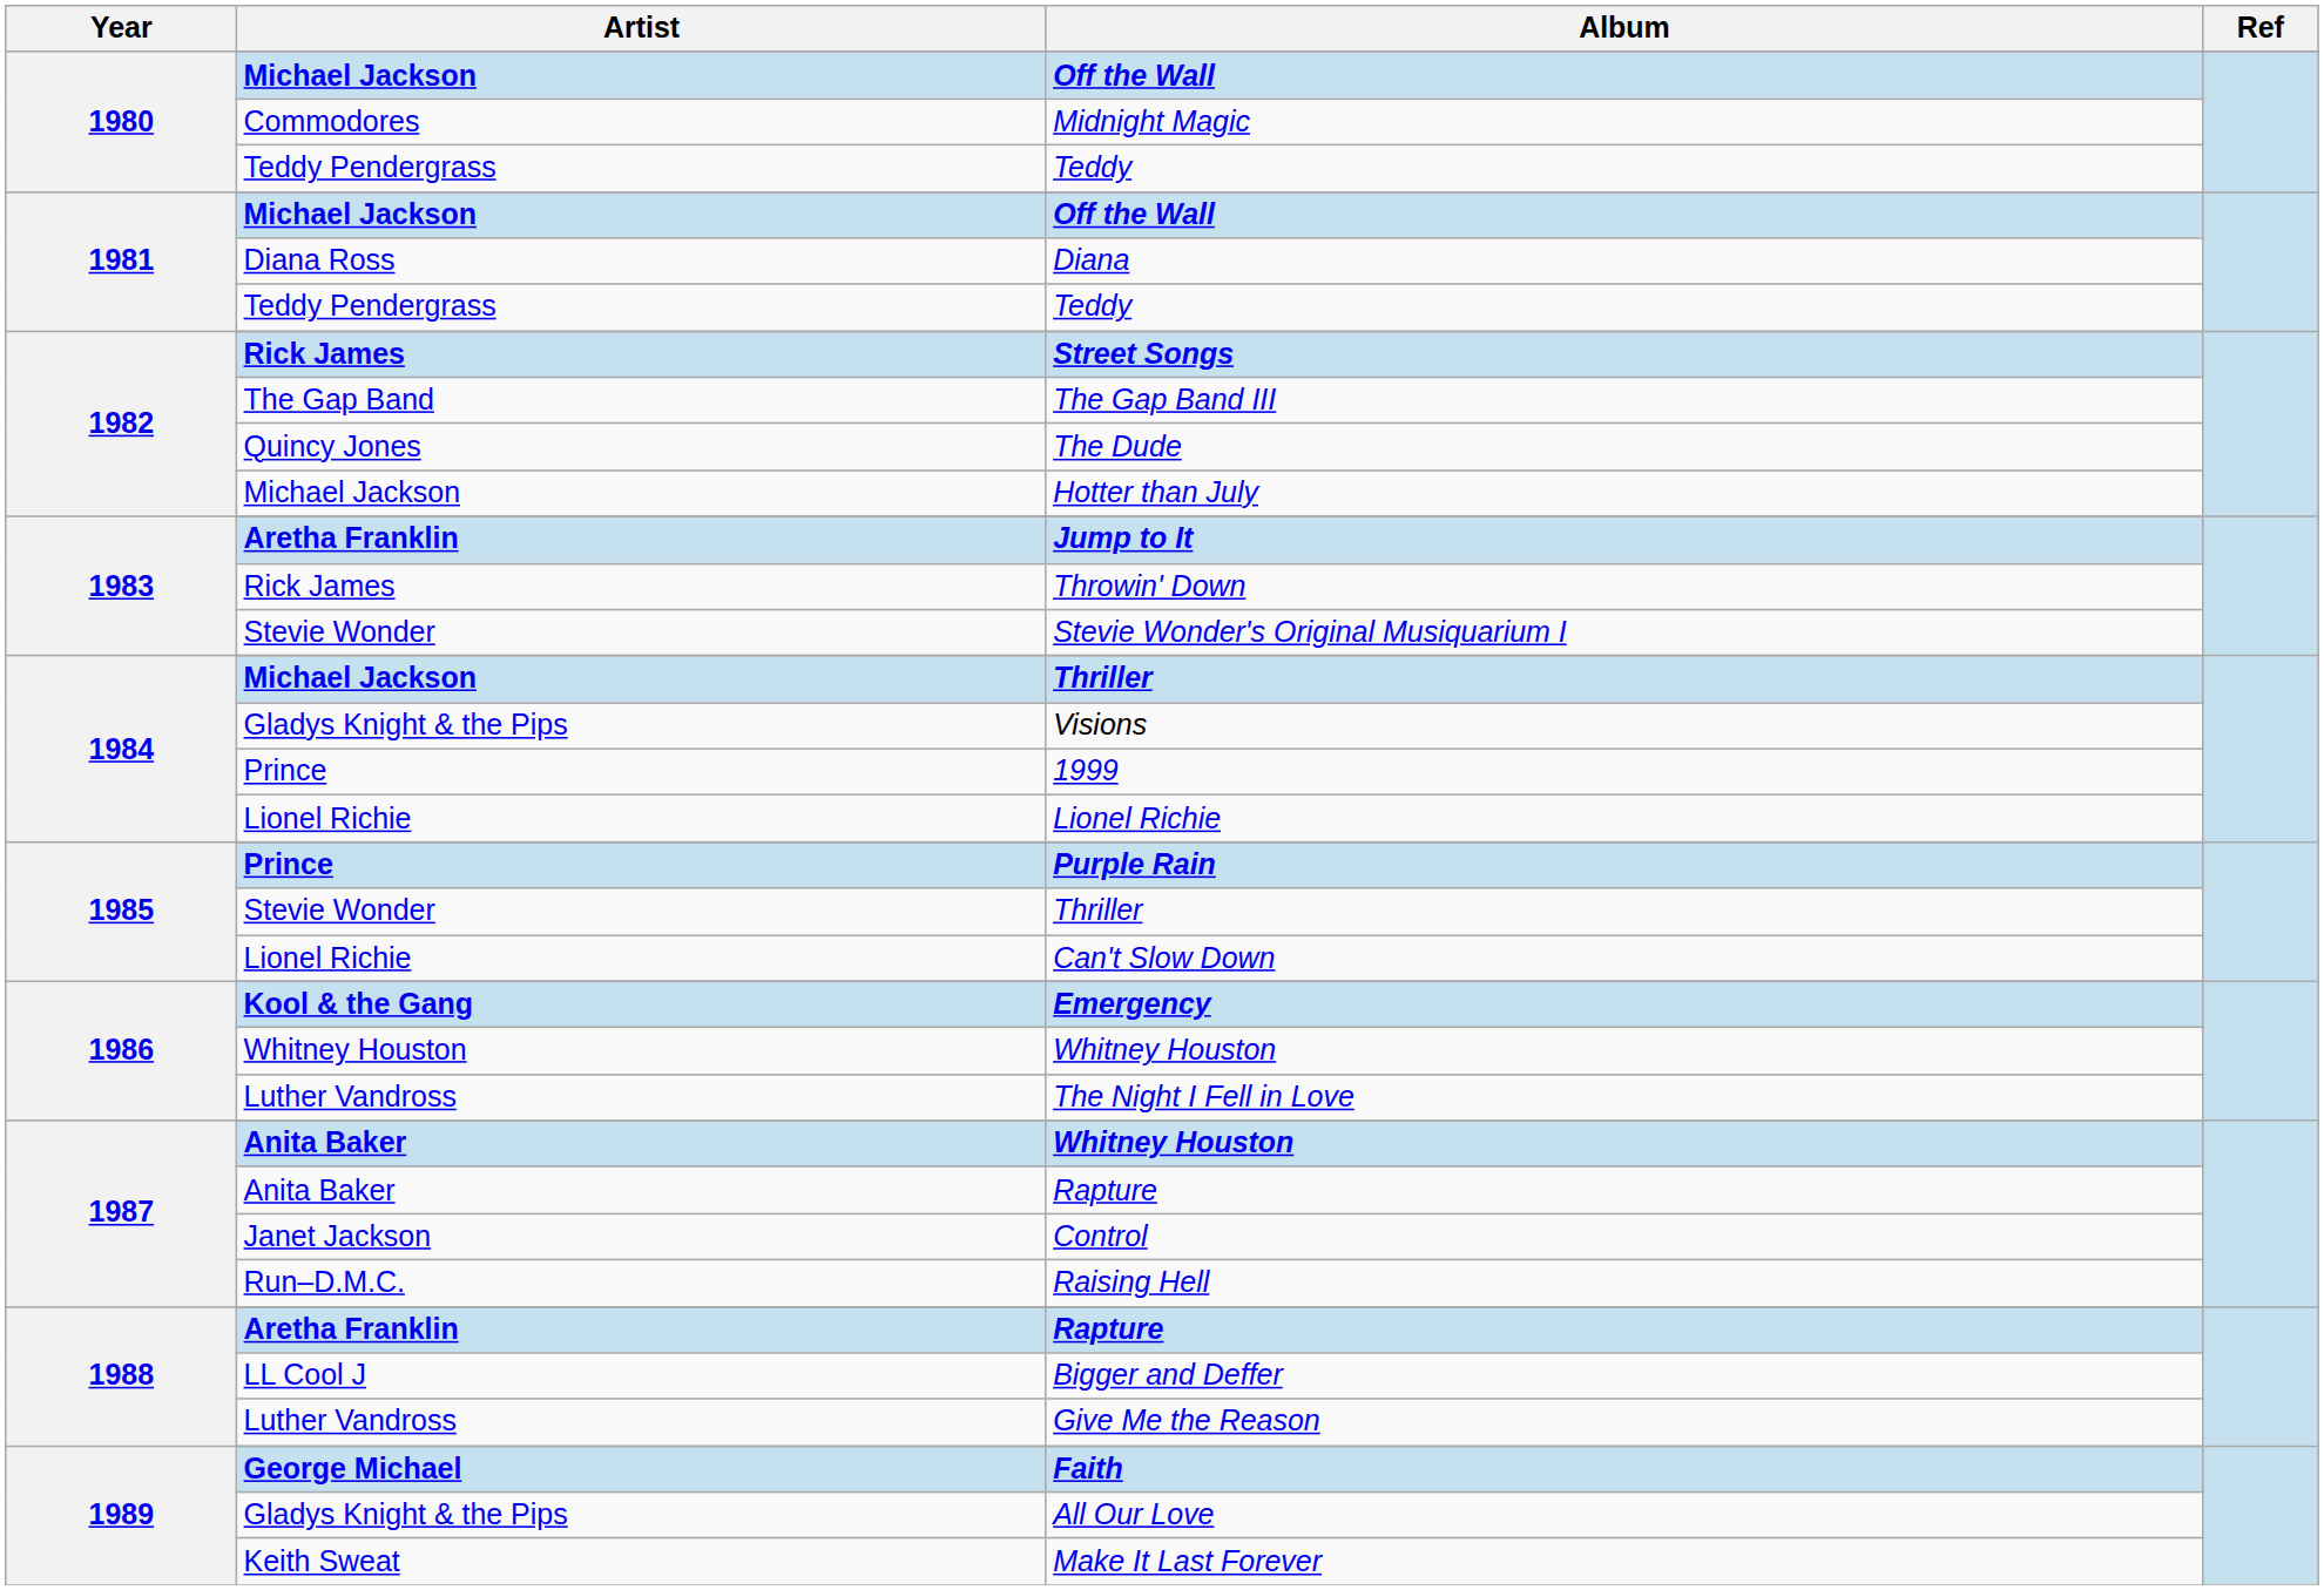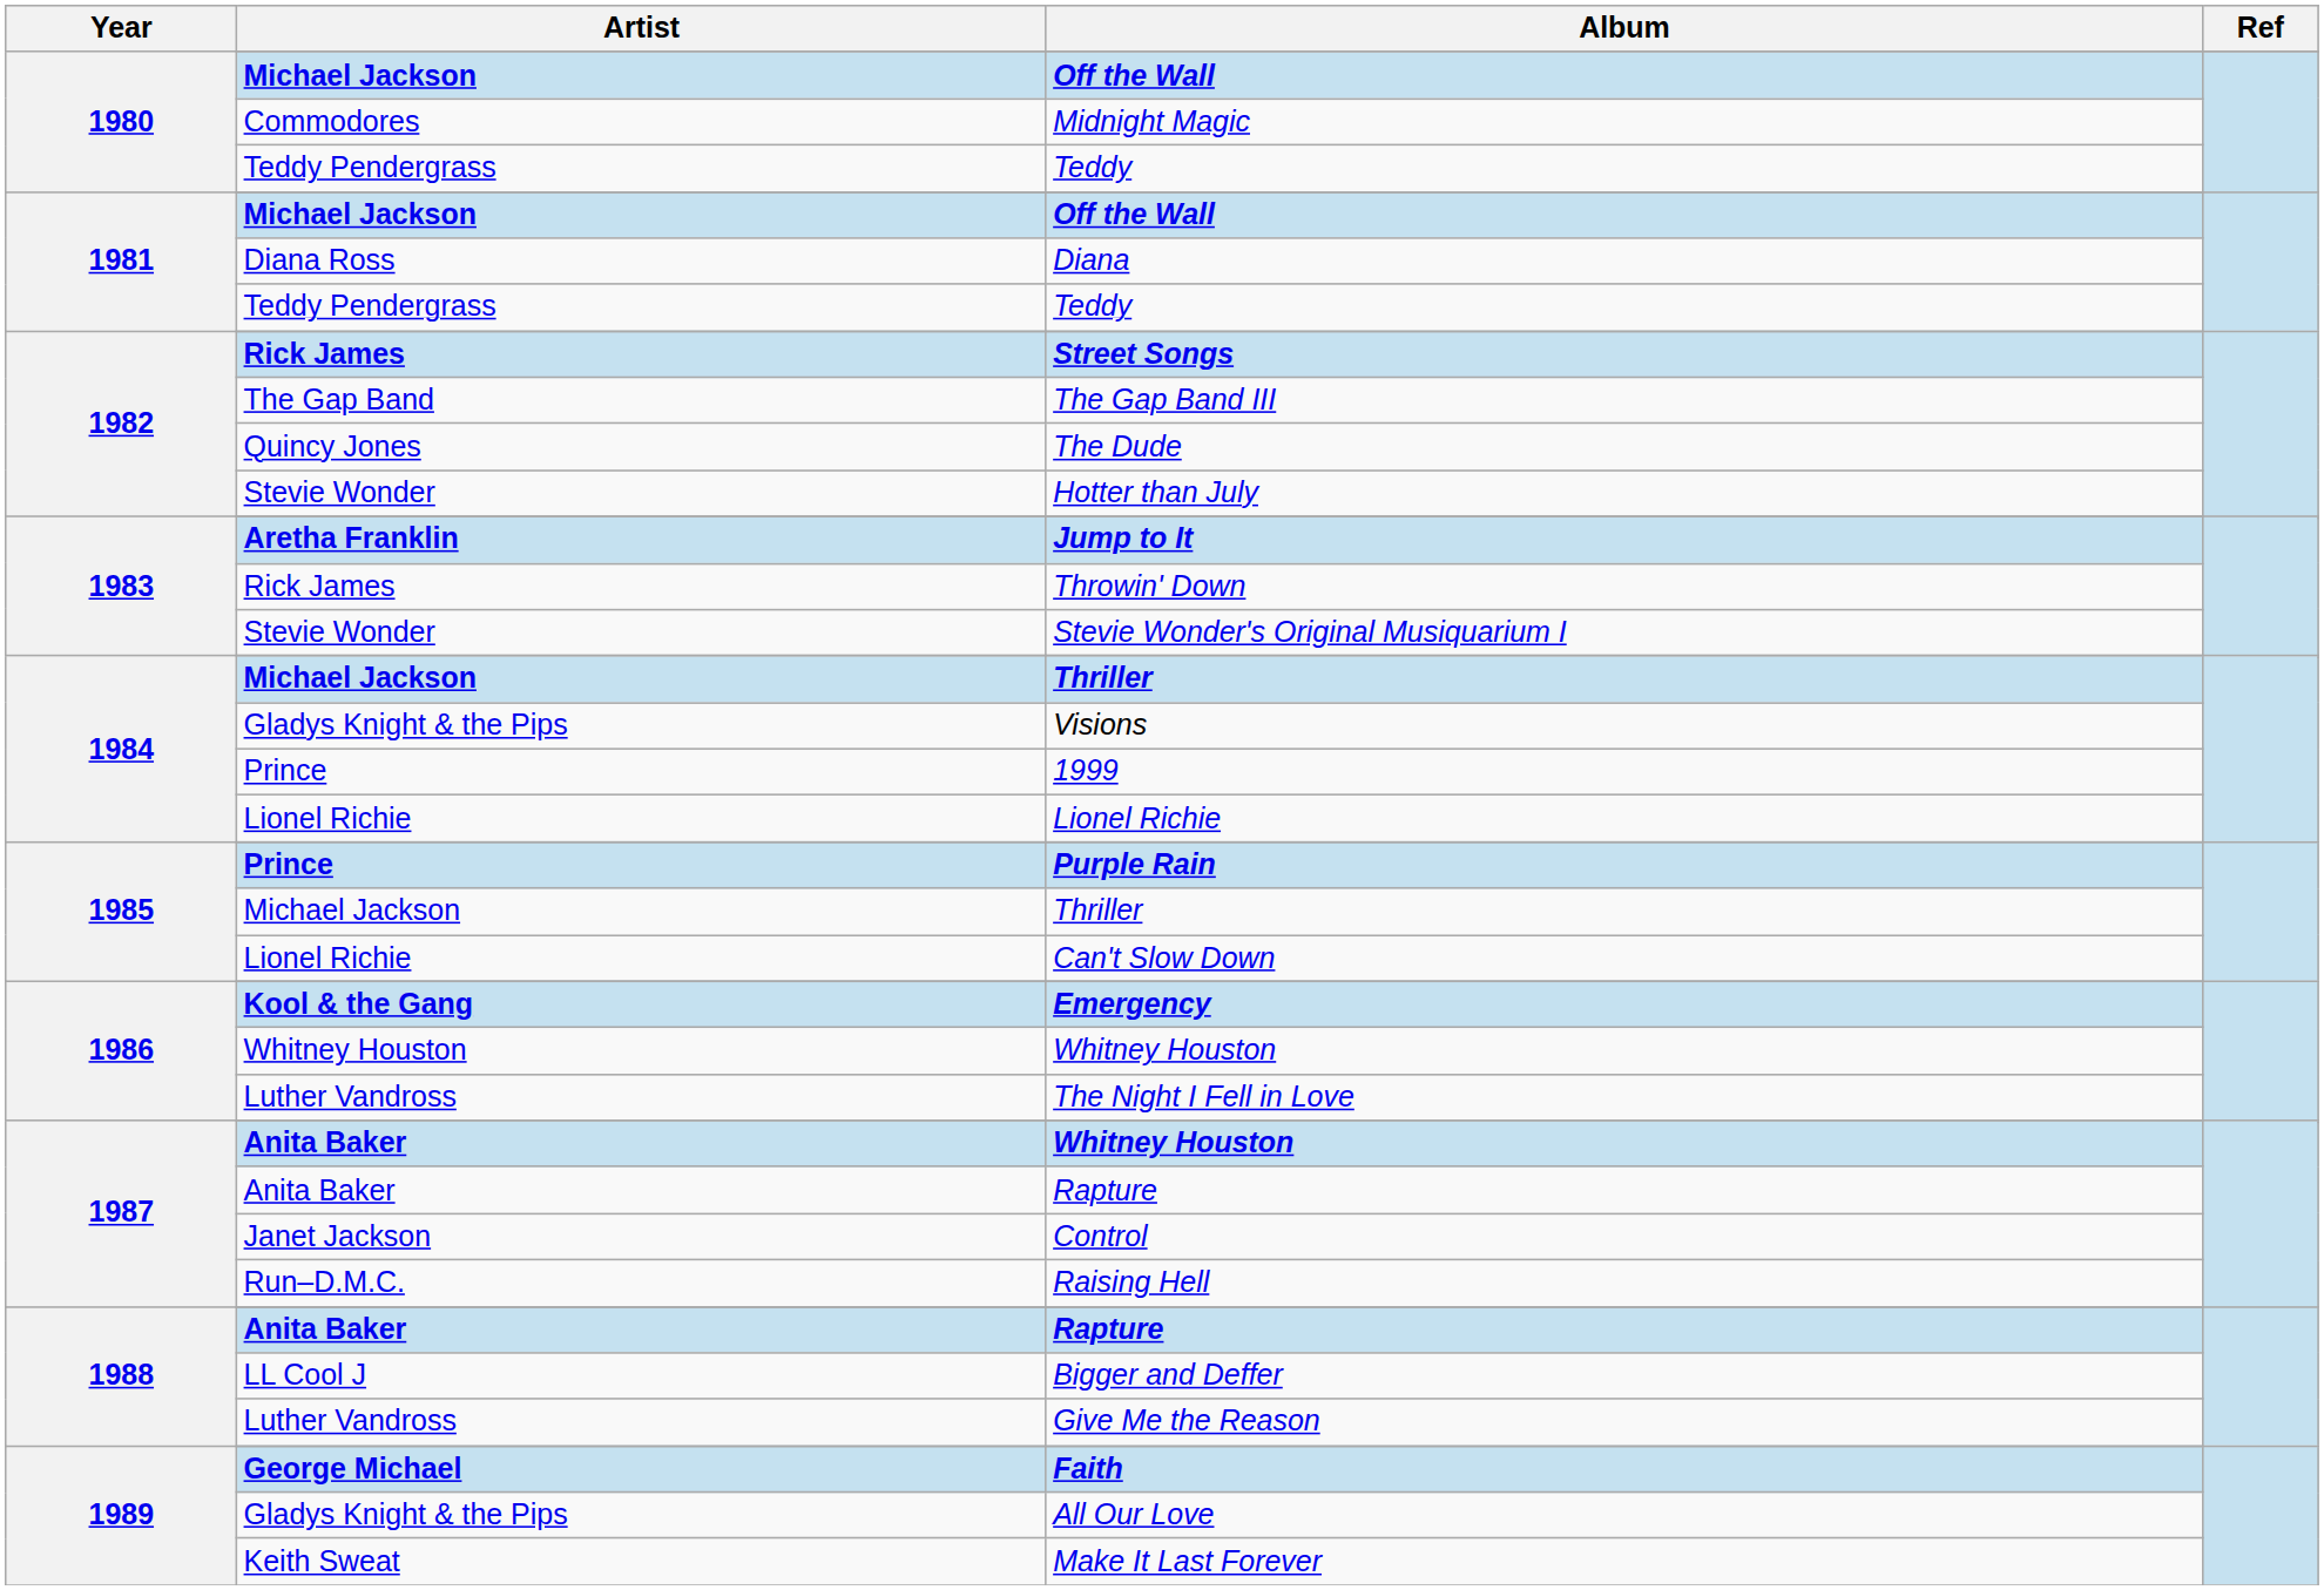 <table class="wikitable" width="100%">
 <tr>
 <th width="10%">Year</th>
 <th width="35%">Artist</th>
 <th width="50%">Album</th>
 <th width="5%">Ref</th>
 </tr>
 <tr>
 <th rowspan="4" align="center"><a href='#'>1980<br></a></th>
 </tr>
 <tr style="background:#c5e1f0">
 <td><strong><a href='#'>Michael Jackson</a></strong></td>
 <td><strong><em><a href='#'>Off the Wall</a></em></strong></td>
 <td rowspan="4" align="center"></td>
 </tr>
 <tr>
 <td><a href='#'>Commodores</a></td>
 <td><em><a href='#'>Midnight Magic</a></em></td>
 </tr>
 <tr>
 <td><a href='#'>Teddy Pendergrass</a></td>
 <td><em><a href='#'>Teddy</a></em></td>
 </tr>
 <tr>
 <th rowspan="4" align="center"><a href='#'>1981<br></a></th>
 </tr>
 <tr style="background:#c5e1f0">
 <td><strong><a href='#'>Michael Jackson</a></strong></td>
 <td><strong><em><a href='#'>Off the Wall</a></em></strong></td>
 <td rowspan="4" align="center"></td>
 </tr>
 <tr>
 <td><a href='#'>Diana Ross</a></td>
 <td><em><a href='#'>Diana</a></em></td>
 </tr>
 <tr>
 <td><a href='#'>Teddy Pendergrass</a></td>
 <td><em><a href='#'>Teddy</a></em></td>
 </tr>
 <tr>
 <th rowspan="5" align="center"><a href='#'>1982<br></a></th>
 </tr>
 <tr style="background:#c5e1f0">
 <td><strong><a href='#'>Rick James</a></strong></td>
 <td><strong><em><a href='#'>Street Songs</a></em></strong></td>
 <td rowspan="5" align="center"></td>
 </tr>
 <tr>
 <td><a href='#'>The Gap Band</a></td>
 <td><em><a href='#'>The Gap Band III</a></em></td>
 </tr>
 <tr>
 <td><a href='#'>Quincy Jones</a></td>
 <td><em><a href='#'>The Dude</a></em></td>
 </tr>
 <tr>
-<td><a href='#'>Michael Jackson</a></td>
+<td><a href='#'>Stevie Wonder</a></td>
 <td><em><a href='#'>Hotter than July</a></em></td>
 </tr>
 <tr>
 <th rowspan="4" align="center"><a href='#'>1983<br></a></th>
 </tr>
 <tr style="background:#c5e1f0">
 <td><strong><a href='#'>Aretha Franklin</a></strong></td>
 <td><strong><em><a href='#'>Jump to It</a></em></strong></td>
 <td rowspan="4" align="center"></td>
 </tr>
 <tr>
 <td><a href='#'>Rick James</a></td>
 <td><em><a href='#'>Throwin' Down</a></em></td>
 </tr>
 <tr>
 <td><a href='#'>Stevie Wonder</a></td>
 <td><em><a href='#'>Stevie Wonder's Original Musiquarium I</a></em></td>
 </tr>
 <tr>
 <th rowspan="5" align="center"><a href='#'>1984<br></a></th>
 </tr>
 <tr style="background:#c5e1f0">
 <td><strong><a href='#'>Michael Jackson</a></strong></td>
 <td><strong><em><a href='#'>Thriller</a></em></strong></td>
 <td rowspan="5" align="center"></td>
 </tr>
 <tr>
 <td><a href='#'>Gladys Knight & the Pips</a></td>
 <td><em>Visions</em></td>
 </tr>
 <tr>
 <td><a href='#'>Prince</a></td>
 <td><em><a href='#'>1999</a></em></td>
 </tr>
 <tr>
 <td><a href='#'>Lionel Richie</a></td>
 <td><em><a href='#'>Lionel Richie</a></em></td>
 </tr>
 <tr>
 <th rowspan="4" align="center"><a href='#'>1985<br></a></th>
 </tr>
 <tr style="background:#c5e1f0">
 <td><strong><a href='#'>Prince</a></strong></td>
 <td><strong><em><a href='#'>Purple Rain</a></em></strong></td>
 <td rowspan="4" align="center"></td>
 </tr>
 <tr>
-<td><a href='#'>Stevie Wonder</a></td>
+<td><a href='#'>Michael Jackson</a></td>
 <td><em><a href='#'>Thriller</a></em></td>
 </tr>
 <tr>
 <td><a href='#'>Lionel Richie</a></td>
 <td><em><a href='#'>Can't Slow Down</a></em></td>
 </tr>
 <tr>
 <th rowspan="4" align="center"><a href='#'>1986<br></a></th>
 </tr>
 <tr style="background:#c5e1f0">
 <td><strong><a href='#'>Kool & the Gang</a></strong></td>
 <td><strong><em><a href='#'>Emergency</a></em></strong></td>
 <td rowspan="4" align="center"></td>
 </tr>
 <tr>
 <td><a href='#'>Whitney Houston</a></td>
 <td><em><a href='#'>Whitney Houston</a></em></td>
 </tr>
 <tr>
 <td><a href='#'>Luther Vandross</a></td>
 <td><em><a href='#'>The Night I Fell in Love</a></em></td>
 </tr>
 <tr>
 <th rowspan="5" align="center"><a href='#'>1987<br></a></th>
 </tr>
 <tr style="background:#c5e1f0">
 <td><strong><a href='#'>Anita Baker</a></strong></td>
 <td><strong><em><a href='#'>Whitney Houston</a></em></strong></td>
 <td rowspan="5" align="center"></td>
 </tr>
 <tr>
 <td><a href='#'>Anita Baker</a></td>
 <td><em><a href='#'>Rapture</a></em></td>
 </tr>
 <tr>
 <td><a href='#'>Janet Jackson</a></td>
 <td><em><a href='#'>Control</a></em></td>
 </tr>
 <tr>
 <td><a href='#'>Run–D.M.C.</a></td>
 <td><em><a href='#'>Raising Hell</a></em></td>
 </tr>
 <tr>
 <th rowspan="4" align="center"><a href='#'>1988<br></a></th>
 </tr>
 <tr style="background:#c5e1f0">
-<td><strong><a href='#'>Aretha Franklin</a></strong></td>
+<td><strong><a href='#'>Anita Baker</a></strong></td>
 <td><strong><em><a href='#'>Rapture</a></em></strong></td>
 <td rowspan="4" align="center"></td>
 </tr>
 <tr>
 <td><a href='#'>LL Cool J</a></td>
 <td><em><a href='#'>Bigger and Deffer</a></em></td>
 </tr>
 <tr>
 <td><a href='#'>Luther Vandross</a></td>
 <td><em><a href='#'>Give Me the Reason</a></em></td>
 </tr>
 <tr>
 <th rowspan="4" align="center"><a href='#'>1989<br></a></th>
 </tr>
 <tr style="background:#c5e1f0">
 <td><strong><a href='#'>George Michael</a></strong></td>
 <td><strong><em><a href='#'>Faith</a></em></strong></td>
 <td rowspan="4" align="center"></td>
 </tr>
 <tr>
 <td><a href='#'>Gladys Knight & the Pips</a></td>
 <td><em><a href='#'>All Our Love</a></em></td>
 </tr>
 <tr>
 <td><a href='#'>Keith Sweat</a></td>
 <td><em><a href='#'>Make It Last Forever</a></em></td>
 </tr>
 </table>
